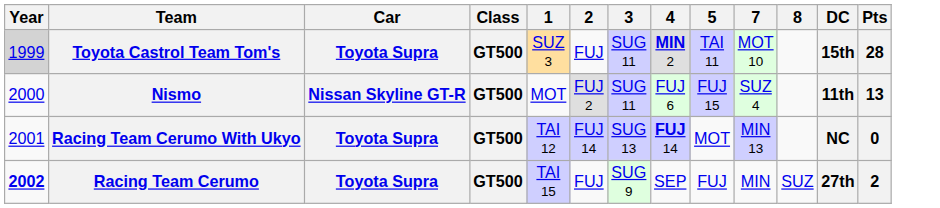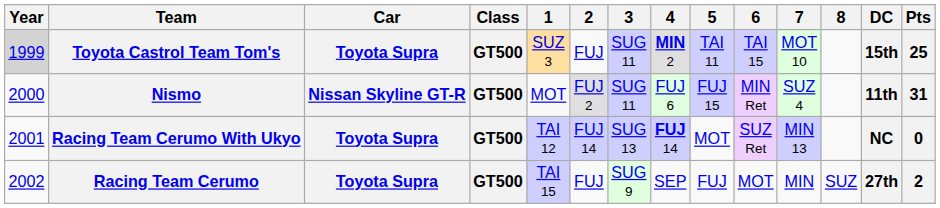 <table class="wikitable" style="text-align:center; font-size:85%">
 <tr>
 <th>Year</th>
 <th>Team</th>
 <th>Car</th>
 <th>Class</th>
 <th>1</th>
 <th>2</th>
 <th>3</th>
 <th>4</th>
 <th>5</th>
+<th>6</th>
 <th>7</th>
 <th>8</th>
 <th>DC</th>
 <th>Pts</th>
 </tr>
 <tr>
 <td style="background: lightgrey;"><a href='#'>1999</a></td>
 <th nowrap><a href='#'>Toyota Castrol Team Tom's</a></th>
 <th nowrap><a href='#'>Toyota Supra</a></th>
 <th>GT500</th>
 <td style="background:#FFDF9F;"><a href='#'>SUZ</a><br><small>3</small></td>
 <td><a href='#'>FUJ</a></td>
 <td style="background:#CFCFFF;"><a href='#'>SUG</a><br><small>11</small></td>
 <td style="background:#DFDFDF;"><strong><a href='#'>MIN</a></strong><br><small>2</small></td>
 <td style="background:#CFCFFF;"><a href='#'>TAI</a><br><small>11</small></td>
+<td style="background:#CFCFFF;"><a href='#'>TAI</a><br><small>15</small></td>
 <td style="background:#DFFFDF;"><a href='#'>MOT</a><br><small>10</small></td>
 <td></td>
 <th>15th</th>
-<th>28</th>
+<th>25</th>
 </tr>
 <tr>
 <td><a href='#'>2000</a></td>
 <th><a href='#'>Nismo</a></th>
 <th nowrap><a href='#'>Nissan Skyline GT-R</a></th>
 <th>GT500</th>
 <td><a href='#'>MOT</a></td>
 <td style="background:#DFDFDF;"><a href='#'>FUJ</a><br><small>2</small></td>
 <td style="background:#CFCFFF;"><a href='#'>SUG</a><br><small>11</small></td>
 <td style="background:#DFFFDF;"><a href='#'>FUJ</a><br><small>6</small></td>
 <td style="background:#CFCFFF;"><a href='#'>FUJ</a><br><small>15</small></td>
+<td style="background:#EFCFFF;"><a href='#'>MIN</a><br><small>Ret</small></td>
 <td style="background:#DFFFDF;"><a href='#'>SUZ</a><br><small>4</small></td>
 <td></td>
 <th>11th</th>
-<th>13</th>
+<th>31</th>
 </tr>
 <tr>
 <td><a href='#'>2001</a></td>
 <th nowrap><a href='#'>Racing Team Cerumo With Ukyo</a></th>
 <th nowrap><a href='#'>Toyota Supra</a></th>
 <th>GT500</th>
 <td style="background:#CFCFFF;"><a href='#'>TAI</a><br><small>12</small></td>
 <td style="background:#CFCFFF;"><a href='#'>FUJ</a><br><small>14</small></td>
 <td style="background:#CFCFFF;"><a href='#'>SUG</a><br><small>13</small></td>
 <td style="background:#CFCFFF;"><strong><a href='#'>FUJ</a></strong><br><small>14</small></td>
 <td><a href='#'>MOT</a></td>
+<td style="background:#EFCFFF;"><a href='#'>SUZ</a><br><small>Ret</small></td>
 <td style="background:#CFCFFF;"><a href='#'>MIN</a><br><small>13</small></td>
 <td></td>
 <th>NC</th>
 <th>0</th>
 </tr>
 <tr>
-<td><strong><a href='#'>2002</a></strong></td>
+<td><a href='#'>2002</a></td>
 <th nowrap><a href='#'>Racing Team Cerumo</a></th>
 <th nowrap><a href='#'>Toyota Supra</a></th>
 <th>GT500</th>
 <td style="background:#CFCFFF;"><a href='#'>TAI</a><br><small>15</small></td>
 <td><a href='#'>FUJ</a></td>
 <td style="background:#DFFFDF;"><a href='#'>SUG</a><br><small>9</small></td>
 <td><a href='#'>SEP</a></td>
 <td><a href='#'>FUJ</a></td>
+<td><a href='#'>MOT</a></td>
 <td><a href='#'>MIN</a></td>
 <td><a href='#'>SUZ</a></td>
 <th>27th</th>
 <th>2</th>
 </tr>
 </table>
